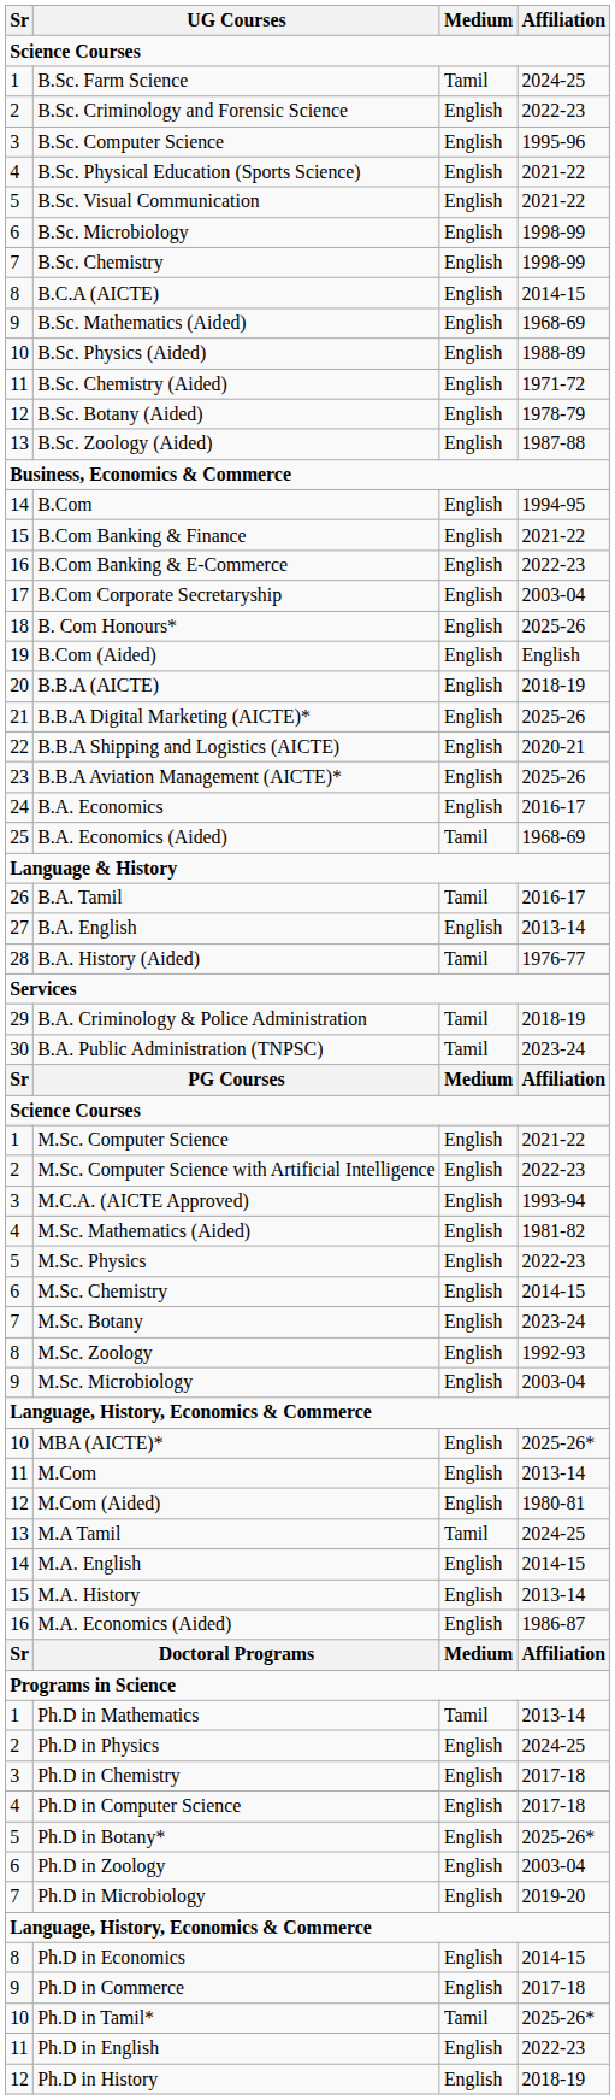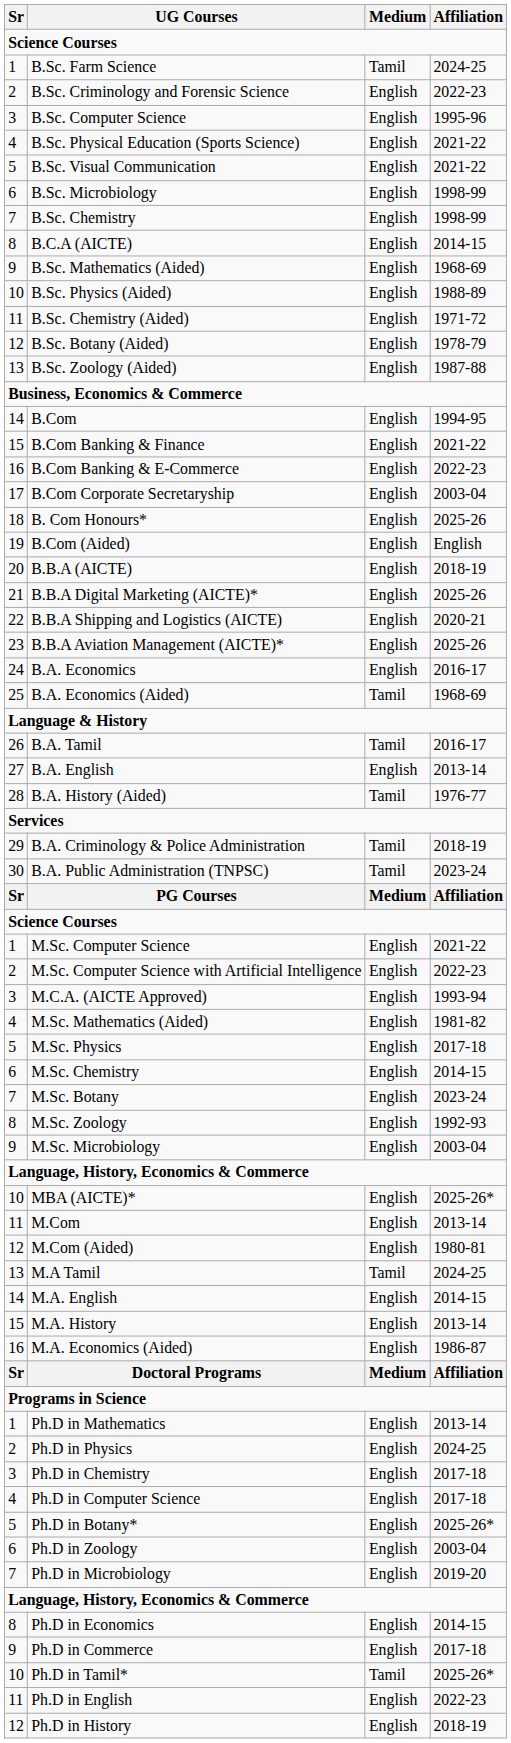 <table class="wikitable">
 <tr>
 <th>Sr</th>
 <th>UG Courses</th>
 <th>Medium</th>
 <th>Affiliation</th>
 </tr>
 <tr>
 <td colspan="4"><strong>Science Courses</strong></td>
 </tr>
 <tr>
 <td>1</td>
 <td>B.Sc. Farm Science</td>
 <td>Tamil</td>
 <td>2024-25</td>
 </tr>
 <tr>
 <td>2</td>
 <td>B.Sc. Criminology and Forensic Science</td>
 <td>English</td>
 <td>2022-23</td>
 </tr>
 <tr>
 <td>3</td>
 <td>B.Sc. Computer Science</td>
 <td>English</td>
 <td>1995-96</td>
 </tr>
 <tr>
 <td>4</td>
 <td>B.Sc. Physical Education (Sports Science)</td>
 <td>English</td>
 <td>2021-22</td>
 </tr>
 <tr>
 <td>5</td>
 <td>B.Sc. Visual Communication</td>
 <td>English</td>
 <td>2021-22</td>
 </tr>
 <tr>
 <td>6</td>
 <td>B.Sc. Microbiology</td>
 <td>English</td>
 <td>1998-99</td>
 </tr>
 <tr>
 <td>7</td>
 <td>B.Sc. Chemistry</td>
 <td>English</td>
 <td>1998-99</td>
 </tr>
 <tr>
 <td>8</td>
 <td>B.C.A (AICTE)</td>
 <td>English</td>
 <td>2014-15</td>
 </tr>
 <tr>
 <td>9</td>
 <td>B.Sc. Mathematics (Aided)</td>
 <td>English</td>
 <td>1968-69</td>
 </tr>
 <tr>
 <td>10</td>
 <td>B.Sc. Physics (Aided)</td>
 <td>English</td>
 <td>1988-89</td>
 </tr>
 <tr>
 <td>11</td>
 <td>B.Sc. Chemistry (Aided)</td>
 <td>English</td>
 <td>1971-72</td>
 </tr>
 <tr>
 <td>12</td>
 <td>B.Sc. Botany (Aided)</td>
 <td>English</td>
 <td>1978-79</td>
 </tr>
 <tr>
 <td>13</td>
 <td>B.Sc. Zoology (Aided)</td>
 <td>English</td>
 <td>1987-88</td>
 </tr>
 <tr>
 <td colspan="4"><strong>Business, Economics & Commerce</strong></td>
 </tr>
 <tr>
 <td>14</td>
 <td>B.Com</td>
 <td>English</td>
 <td>1994-95</td>
 </tr>
 <tr>
 <td>15</td>
 <td>B.Com Banking & Finance</td>
 <td>English</td>
 <td>2021-22</td>
 </tr>
 <tr>
 <td>16</td>
 <td>B.Com Banking & E-Commerce</td>
 <td>English</td>
 <td>2022-23</td>
 </tr>
 <tr>
 <td>17</td>
 <td>B.Com Corporate Secretaryship</td>
 <td>English</td>
 <td>2003-04</td>
 </tr>
 <tr>
 <td>18</td>
 <td>B. Com Honours*</td>
 <td>English</td>
 <td>2025-26</td>
 </tr>
 <tr>
 <td>19</td>
 <td>B.Com (Aided)</td>
 <td>English</td>
 <td>English</td>
 </tr>
 <tr>
 <td>20</td>
 <td>B.B.A (AICTE)</td>
 <td>English</td>
 <td>2018-19</td>
 </tr>
 <tr>
 <td>21</td>
 <td>B.B.A Digital Marketing (AICTE)*</td>
 <td>English</td>
 <td>2025-26</td>
 </tr>
 <tr>
 <td>22</td>
 <td>B.B.A Shipping and Logistics (AICTE)</td>
 <td>English</td>
 <td>2020-21</td>
 </tr>
 <tr>
 <td>23</td>
 <td>B.B.A Aviation Management (AICTE)*</td>
 <td>English</td>
 <td>2025-26</td>
 </tr>
 <tr>
 <td>24</td>
 <td>B.A. Economics</td>
 <td>English</td>
 <td>2016-17</td>
 </tr>
 <tr>
 <td>25</td>
 <td>B.A. Economics (Aided)</td>
 <td>Tamil</td>
 <td>1968-69</td>
 </tr>
 <tr>
 <td colspan="4"><strong>Language & History</strong></td>
 </tr>
 <tr>
 <td>26</td>
 <td>B.A. Tamil</td>
 <td>Tamil</td>
 <td>2016-17</td>
 </tr>
 <tr>
 <td>27</td>
 <td>B.A. English</td>
 <td>English</td>
 <td>2013-14</td>
 </tr>
 <tr>
 <td>28</td>
 <td>B.A. History (Aided)</td>
 <td>Tamil</td>
 <td>1976-77</td>
 </tr>
 <tr>
 <td colspan="4"><strong>Services</strong></td>
 </tr>
 <tr>
 <td>29</td>
 <td>B.A. Criminology & Police Administration</td>
 <td>Tamil</td>
 <td>2018-19</td>
 </tr>
 <tr>
 <td>30</td>
 <td>B.A. Public Administration (TNPSC)</td>
 <td>Tamil</td>
 <td>2023-24</td>
 </tr>
 <tr>
 <th><strong>Sr</strong></th>
 <th><strong>PG Courses</strong></th>
 <th><strong>Medium</strong></th>
 <th><strong>Affiliation</strong></th>
 </tr>
 <tr>
 <td colspan="4"><strong>Science Courses</strong></td>
 </tr>
 <tr>
 <td>1</td>
 <td>M.Sc. Computer Science</td>
 <td>English</td>
 <td>2021-22</td>
 </tr>
 <tr>
 <td>2</td>
 <td>M.Sc. Computer Science with Artificial Intelligence</td>
 <td>English</td>
 <td>2022-23</td>
 </tr>
 <tr>
 <td>3</td>
 <td>M.C.A. (AICTE Approved)</td>
 <td>English</td>
 <td>1993-94</td>
 </tr>
 <tr>
 <td>4</td>
 <td>M.Sc. Mathematics (Aided)</td>
 <td>English</td>
 <td>1981-82</td>
 </tr>
 <tr>
 <td>5</td>
 <td>M.Sc. Physics</td>
 <td>English</td>
-<td>2022-23</td>
+<td>2017-18</td>
 </tr>
 <tr>
 <td>6</td>
 <td>M.Sc. Chemistry</td>
 <td>English</td>
 <td>2014-15</td>
 </tr>
 <tr>
 <td>7</td>
 <td>M.Sc. Botany</td>
 <td>English</td>
 <td>2023-24</td>
 </tr>
 <tr>
 <td>8</td>
 <td>M.Sc. Zoology</td>
 <td>English</td>
 <td>1992-93</td>
 </tr>
 <tr>
 <td>9</td>
 <td>M.Sc. Microbiology</td>
 <td>English</td>
 <td>2003-04</td>
 </tr>
 <tr>
 <td colspan="4"><strong>Language, History, Economics & Commerce</strong></td>
 </tr>
 <tr>
 <td>10</td>
 <td>MBA (AICTE)*</td>
 <td>English</td>
 <td>2025-26*</td>
 </tr>
 <tr>
 <td>11</td>
 <td>M.Com</td>
 <td>English</td>
 <td>2013-14</td>
 </tr>
 <tr>
 <td>12</td>
 <td>M.Com (Aided)</td>
 <td>English</td>
 <td>1980-81</td>
 </tr>
 <tr>
 <td>13</td>
 <td>M.A Tamil</td>
 <td>Tamil</td>
 <td>2024-25</td>
 </tr>
 <tr>
 <td>14</td>
 <td>M.A. English</td>
 <td>English</td>
 <td>2014-15</td>
 </tr>
 <tr>
 <td>15</td>
 <td>M.A. History</td>
 <td>English</td>
 <td>2013-14</td>
 </tr>
 <tr>
 <td>16</td>
 <td>M.A. Economics (Aided)</td>
 <td>English</td>
 <td>1986-87</td>
 </tr>
 <tr>
 <th><strong>Sr</strong></th>
 <th><strong>Doctoral Programs</strong></th>
 <th><strong>Medium</strong></th>
 <th><strong>Affiliation</strong></th>
 </tr>
 <tr>
 <td colspan="4"><strong>Programs in Science</strong></td>
 </tr>
 <tr>
 <td>1</td>
 <td>Ph.D in Mathematics</td>
-<td>Tamil</td>
+<td>English</td>
 <td>2013-14</td>
 </tr>
 <tr>
 <td>2</td>
 <td>Ph.D in Physics</td>
 <td>English</td>
 <td>2024-25</td>
 </tr>
 <tr>
 <td>3</td>
 <td>Ph.D in Chemistry</td>
 <td>English</td>
 <td>2017-18</td>
 </tr>
 <tr>
 <td>4</td>
 <td>Ph.D in Computer Science</td>
 <td>English</td>
 <td>2017-18</td>
 </tr>
 <tr>
 <td>5</td>
 <td>Ph.D in Botany*</td>
 <td>English</td>
 <td>2025-26*</td>
 </tr>
 <tr>
 <td>6</td>
 <td>Ph.D in Zoology</td>
 <td>English</td>
 <td>2003-04</td>
 </tr>
 <tr>
 <td>7</td>
 <td>Ph.D in Microbiology</td>
 <td>English</td>
 <td>2019-20</td>
 </tr>
 <tr>
 <td colspan="4"><strong>Language, History, Economics & Commerce</strong></td>
 </tr>
 <tr>
 <td>8</td>
 <td>Ph.D in Economics</td>
 <td>English</td>
 <td>2014-15</td>
 </tr>
 <tr>
 <td>9</td>
 <td>Ph.D in Commerce</td>
 <td>English</td>
 <td>2017-18</td>
 </tr>
 <tr>
 <td>10</td>
 <td>Ph.D in Tamil*</td>
 <td>Tamil</td>
 <td>2025-26*</td>
 </tr>
 <tr>
 <td>11</td>
 <td>Ph.D in English</td>
 <td>English</td>
 <td>2022-23</td>
 </tr>
 <tr>
 <td>12</td>
 <td>Ph.D in History</td>
 <td>English</td>
 <td>2018-19</td>
 </tr>
 </table>
